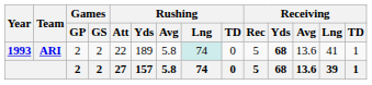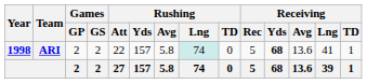 <table class="wikitable" style="text-align:center;">
 <tr>
 <th rowspan="2">Year</th>
 <th rowspan="2">Team</th>
 <th colspan="2">Games</th>
 <th colspan="5">Rushing</th>
 <th colspan="5">Receiving</th>
 </tr>
 <tr>
 <th>GP</th>
 <th>GS</th>
 <th>Att</th>
 <th>Yds</th>
 <th>Avg</th>
 <th>Lng</th>
 <th>TD</th>
 <th>Rec</th>
 <th>Yds</th>
 <th>Avg</th>
 <th>Lng</th>
 <th>TD</th>
 </tr>
 <tr>
-<th><a href='#'>1993</a></th>
+<th><a href='#'>1998</a></th>
 <th><a href='#'>ARI</a></th>
 <td>2</td>
 <td>2</td>
 <td>22</td>
-<td>189</td>
+<td>157</td>
 <td>5.8</td>
 <td style="background:#cfecec; width:3em;">74</td>
 <td>0</td>
 <td>5</td>
 <td><strong>68</strong></td>
 <td>13.6</td>
 <td>41</td>
 <td>1</td>
 </tr>
 <tr>
 <th colspan="2"></th>
 <th>2</th>
 <th>2</th>
 <th>27</th>
 <th>157</th>
 <th>5.8</th>
 <th>74</th>
 <th>0</th>
 <th>5</th>
 <th>68</th>
 <th>13.6</th>
 <th>39</th>
 <th>1</th>
 </tr>
 </table>
